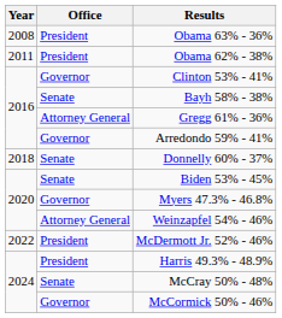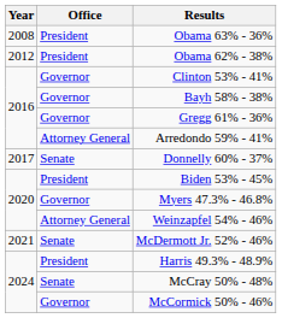 <table class=wikitable>
 <tr>
 <th>Year</th>
 <th>Office</th>
 <th>Results</th>
 </tr>
 <tr>
 <td>2008</td>
 <td><a href='#'>President</a></td>
 <td align="right" ><a href='#'>Obama</a> 63% - 36%</td>
 </tr>
 <tr>
-<td>2011</td>
+<td>2012</td>
 <td><a href='#'>President</a></td>
 <td align="right" ><a href='#'>Obama</a> 62% - 38%</td>
 </tr>
 <tr>
 <td rowspan=4>2016</td>
 <td><a href='#'>Governor</a></td>
 <td align="right" ><a href='#'>Clinton</a> 53% - 41%</td>
 </tr>
 <tr>
-<td><a href='#'>Senate</a></td>
+<td><a href='#'>Governor</a></td>
 <td align="right" ><a href='#'>Bayh</a> 58% - 38%</td>
 </tr>
 <tr>
-<td><a href='#'>Attorney General</a></td>
+<td><a href='#'>Governor</a></td>
 <td align="right" ><a href='#'>Gregg</a> 61% - 36%</td>
 </tr>
 <tr>
-<td><a href='#'>Governor</a></td>
+<td><a href='#'>Attorney General</a></td>
 <td align="right" >Arredondo 59% - 41%</td>
 </tr>
 <tr>
-<td>2018</td>
+<td>2017</td>
 <td><a href='#'>Senate</a></td>
 <td align="right" ><a href='#'>Donnelly</a> 60% - 37%</td>
 </tr>
 <tr>
 <td rowspan=3>2020</td>
-<td><a href='#'>Senate</a></td>
+<td><a href='#'>President</a></td>
 <td align="right" ><a href='#'>Biden</a> 53% - 45%</td>
 </tr>
 <tr>
 <td><a href='#'>Governor</a></td>
 <td align="right" ><a href='#'>Myers</a> 47.3% - 46.8%</td>
 </tr>
 <tr>
 <td><a href='#'>Attorney General</a></td>
 <td align="right" ><a href='#'>Weinzapfel</a> 54% - 46%</td>
 </tr>
 <tr>
-<td>2022</td>
-<td><a href='#'>President</a></td>
+<td>2021</td>
+<td><a href='#'>Senate</a></td>
 <td align="right" ><a href='#'>McDermott Jr.</a> 52% - 46%</td>
 </tr>
 <tr>
 <td rowspan=3>2024</td>
 <td><a href='#'>President</a></td>
 <td align="right" ><a href='#'>Harris</a> 49.3% - 48.9%</td>
 </tr>
 <tr>
 <td><a href='#'>Senate</a></td>
 <td align="right" >McCray 50% - 48%</td>
 </tr>
 <tr>
 <td><a href='#'>Governor</a></td>
 <td align="right" ><a href='#'>McCormick</a> 50% - 46%</td>
 </tr>
 </table>
